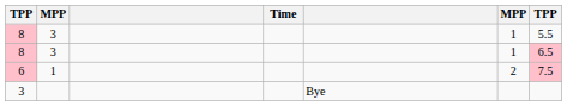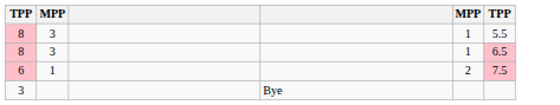 <table class="wikitable" style="text-align: center;" |>
 <tr>
 <th width="35">TPP</th>
 <th width="35">MPP</th>
 <th width="250"></th>
-<th width="45">Time</th>
 <th width="250"></th>
 <th width="35">MPP</th>
 <th width="35">TPP</th>
 </tr>
 <tr>
 <td bgcolor=pink>8</td>
 <td>3</td>
 <td style="text-align:left;"></td>
-<td></td>
 <td style="text-align:left;"><strong></strong></td>
 <td>1</td>
 <td>5.5</td>
 </tr>
 <tr>
 <td bgcolor=pink>8</td>
 <td>3</td>
 <td style="text-align:left;"></td>
-<td></td>
 <td style="text-align:left;"><strong></strong></td>
 <td>1</td>
 <td bgcolor=pink>6.5</td>
 </tr>
 <tr>
 <td bgcolor=pink>6</td>
 <td>1</td>
 <td style="text-align:left;"><strong></strong></td>
-<td></td>
 <td style="text-align:left;"></td>
 <td>2</td>
 <td bgcolor=pink>7.5</td>
 </tr>
 <tr>
 <td>3</td>
 <td></td>
 <td style="text-align:left;"><strong></strong></td>
-<td></td>
 <td style="text-align:left;">Bye</td>
 <td></td>
 <td></td>
 </tr>
 </table>
